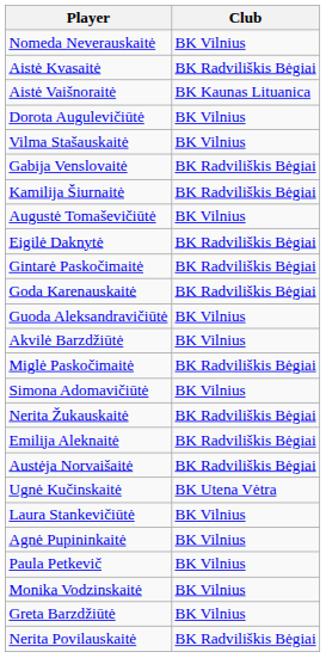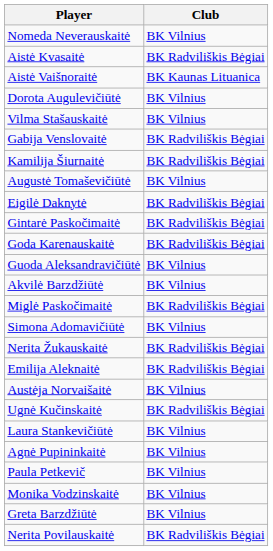 <table class="wikitable">
 <tr>
 <th>Player</th>
 <th>Club</th>
 </tr>
 <tr>
 <td><a href='#'>Nomeda Neverauskaitė</a></td>
 <td> <a href='#'>BK Vilnius</a></td>
 </tr>
 <tr>
 <td><a href='#'>Aistė Kvasaitė</a></td>
 <td> <a href='#'>BK Radviliškis Bėgiai</a></td>
 </tr>
 <tr>
 <td><a href='#'>Aistė Vaišnoraitė</a></td>
 <td> <a href='#'>BK Kaunas Lituanica</a></td>
 </tr>
 <tr>
 <td><a href='#'>Dorota Augulevičiūtė</a></td>
 <td> <a href='#'>BK Vilnius</a></td>
 </tr>
 <tr>
 <td><a href='#'>Vilma Stašauskaitė</a></td>
 <td> <a href='#'>BK Vilnius</a></td>
 </tr>
 <tr>
 <td><a href='#'>Gabija Venslovaitė</a></td>
 <td> <a href='#'>BK Radviliškis Bėgiai</a></td>
 </tr>
 <tr>
 <td><a href='#'>Kamilija Šiurnaitė</a></td>
 <td> <a href='#'>BK Radviliškis Bėgiai</a></td>
 </tr>
 <tr>
 <td><a href='#'>Augustė Tomaševičiūtė</a></td>
 <td> <a href='#'>BK Vilnius</a></td>
 </tr>
 <tr>
 <td><a href='#'>Eigilė Daknytė</a></td>
 <td> <a href='#'>BK Radviliškis Bėgiai</a></td>
 </tr>
 <tr>
 <td><a href='#'>Gintarė Paskočimaitė</a></td>
 <td> <a href='#'>BK Radviliškis Bėgiai</a></td>
 </tr>
 <tr>
 <td><a href='#'>Goda Karenauskaitė</a></td>
 <td> <a href='#'>BK Radviliškis Bėgiai</a></td>
 </tr>
 <tr>
 <td><a href='#'>Guoda Aleksandravičiūtė</a></td>
 <td> <a href='#'>BK Vilnius</a></td>
 </tr>
 <tr>
 <td><a href='#'>Akvilė Barzdžiūtė</a></td>
 <td> <a href='#'>BK Vilnius</a></td>
 </tr>
 <tr>
 <td><a href='#'>Miglė Paskočimaitė</a></td>
 <td> <a href='#'>BK Radviliškis Bėgiai</a></td>
 </tr>
 <tr>
 <td><a href='#'>Simona Adomavičiūtė</a></td>
 <td> <a href='#'>BK Vilnius</a></td>
 </tr>
 <tr>
 <td><a href='#'>Nerita Žukauskaitė</a></td>
 <td> <a href='#'>BK Radviliškis Bėgiai</a></td>
 </tr>
 <tr>
 <td><a href='#'>Emilija Aleknaitė</a></td>
 <td> <a href='#'>BK Radviliškis Bėgiai</a></td>
 </tr>
 <tr>
 <td><a href='#'>Austėja Norvaišaitė</a></td>
-<td> <a href='#'>BK Radviliškis Bėgiai</a></td>
+<td> <a href='#'>BK Vilnius</a></td>
 </tr>
 <tr>
 <td><a href='#'>Ugnė Kučinskaitė</a></td>
-<td> <a href='#'>BK Utena Vėtra</a></td>
+<td> <a href='#'>BK Radviliškis Bėgiai</a></td>
 </tr>
 <tr>
 <td><a href='#'>Laura Stankevičiūtė</a></td>
 <td> <a href='#'>BK Vilnius</a></td>
 </tr>
 <tr>
 <td><a href='#'>Agnė Pupininkaitė</a></td>
 <td> <a href='#'>BK Vilnius</a></td>
 </tr>
 <tr>
 <td><a href='#'>Paula Petkevič</a></td>
 <td> <a href='#'>BK Vilnius</a></td>
 </tr>
 <tr>
 <td><a href='#'>Monika Vodzinskaitė</a></td>
 <td> <a href='#'>BK Vilnius</a></td>
 </tr>
 <tr>
 <td><a href='#'>Greta Barzdžiūtė</a></td>
 <td> <a href='#'>BK Vilnius</a></td>
 </tr>
 <tr>
 <td><a href='#'>Nerita Povilauskaitė</a></td>
 <td> <a href='#'>BK Radviliškis Bėgiai</a></td>
 </tr>
 </table>
